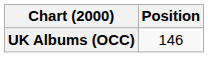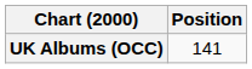 <table class="wikitable plainrowheaders" style="text-align:center;">
 <tr>
 <th scope="column">Chart (2000)</th>
 <th scope="column">Position</th>
 </tr>
 <tr>
 <th scope="row">UK Albums (OCC)</th>
-<td>146</td>
+<td>141</td>
 </tr>
 </table>
